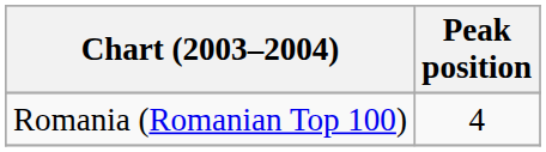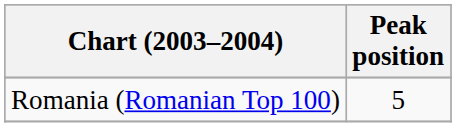 <table class="wikitable sortable">
 <tr>
 <th>Chart (2003–2004)</th>
 <th>Peak<br>position</th>
 </tr>
 <tr>
 </tr>
 <tr>
 </tr>
 <tr>
 </tr>
 <tr>
 </tr>
 <tr>
 </tr>
 <tr>
 </tr>
 <tr>
 </tr>
 <tr>
 <td>Romania (<a href='#'>Romanian Top 100</a>)</td>
-<td align="center">4</td>
+<td align="center">5</td>
 </tr>
 <tr>
 </tr>
 <tr>
 </tr>
 <tr>
 </tr>
 <tr>
 </tr>
 <tr>
 </tr>
 </table>
